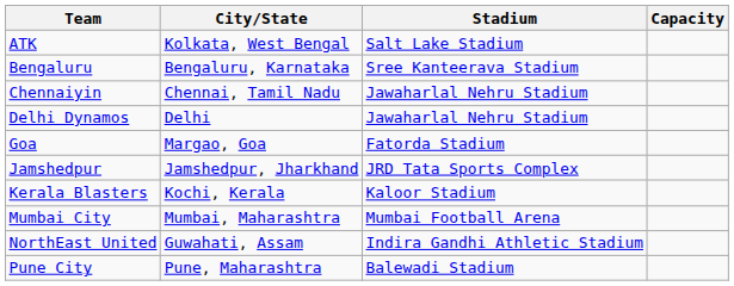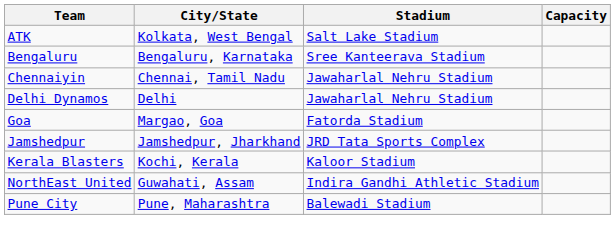 <table class="wikitable sortable">
 <tr>
 <th>Team</th>
 <th>City/State</th>
 <th>Stadium</th>
 <th>Capacity</th>
 </tr>
 <tr>
 <td><a href='#'>ATK</a></td>
 <td><a href='#'>Kolkata</a>, <a href='#'>West Bengal</a></td>
 <td><a href='#'>Salt Lake Stadium</a></td>
 <td style="text-align:center"></td>
 </tr>
 <tr>
 <td><a href='#'>Bengaluru</a></td>
 <td><a href='#'>Bengaluru</a>, <a href='#'>Karnataka</a></td>
 <td><a href='#'>Sree Kanteerava Stadium</a></td>
 <td style="text-align:center"></td>
 </tr>
 <tr>
 <td><a href='#'>Chennaiyin</a></td>
 <td><a href='#'>Chennai</a>, <a href='#'>Tamil Nadu</a></td>
 <td><a href='#'>Jawaharlal Nehru Stadium</a></td>
 <td style="text-align:center"></td>
 </tr>
 <tr>
 <td><a href='#'>Delhi Dynamos</a></td>
 <td><a href='#'>Delhi</a></td>
 <td><a href='#'>Jawaharlal Nehru Stadium</a></td>
 <td style="text-align:center"></td>
 </tr>
 <tr>
 <td><a href='#'>Goa</a></td>
 <td><a href='#'>Margao</a>, <a href='#'>Goa</a></td>
 <td><a href='#'>Fatorda Stadium</a></td>
 <td style="text-align:center"></td>
 </tr>
 <tr>
 <td><a href='#'>Jamshedpur</a></td>
 <td><a href='#'>Jamshedpur</a>, <a href='#'>Jharkhand</a></td>
 <td><a href='#'>JRD Tata Sports Complex</a></td>
 <td style="text-align:center"></td>
 </tr>
 <tr>
 <td><a href='#'>Kerala Blasters</a></td>
 <td><a href='#'>Kochi</a>, <a href='#'>Kerala</a></td>
 <td><a href='#'>Kaloor Stadium</a></td>
 <td style="text-align:center"></td>
 </tr>
 <tr>
-<td><a href='#'>Mumbai City</a></td>
-<td><a href='#'>Mumbai</a>, <a href='#'>Maharashtra</a></td>
-<td><a href='#'>Mumbai Football Arena</a></td>
-<td style="text-align:center"></td>
-</tr>
-<tr>
 <td><a href='#'>NorthEast United</a></td>
 <td><a href='#'>Guwahati</a>, <a href='#'>Assam</a></td>
 <td><a href='#'>Indira Gandhi Athletic Stadium</a></td>
 <td style="text-align:center"></td>
 </tr>
 <tr>
 <td><a href='#'>Pune City</a></td>
 <td><a href='#'>Pune</a>, <a href='#'>Maharashtra</a></td>
 <td><a href='#'>Balewadi Stadium</a></td>
 <td style="text-align:center"></td>
 </tr>
 </table>
